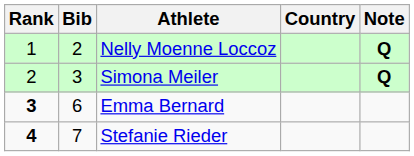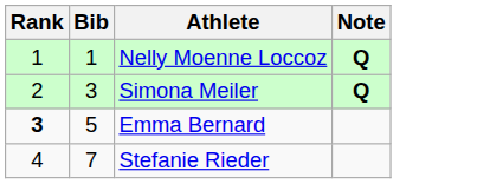 <table class="wikitable" style="text-align:center">
 <tr>
 <th>Rank</th>
 <th>Bib</th>
 <th>Athlete</th>
-<th>Country</th>
 <th>Note</th>
 </tr>
 <tr bgcolor=ccffcc>
 <td>1</td>
-<td>2</td>
+<td>1</td>
 <td align=left><a href='#'>Nelly Moenne Loccoz</a></td>
-<td align=left></td>
 <td><strong>Q</strong></td>
 </tr>
 <tr bgcolor=ccffcc>
 <td>2</td>
 <td>3</td>
 <td align=left><a href='#'>Simona Meiler</a></td>
-<td align=left></td>
 <td><strong>Q</strong></td>
 </tr>
 <tr>
 <td><strong>3</strong></td>
-<td>6</td>
+<td>5</td>
 <td align=left><a href='#'>Emma Bernard</a></td>
-<td align=left></td>
 <td></td>
 </tr>
 <tr>
-<td><strong>4</strong></td>
+<td>4</td>
 <td>7</td>
 <td align=left><a href='#'>Stefanie Rieder</a></td>
-<td align=left></td>
 <td></td>
 </tr>
 </table>
